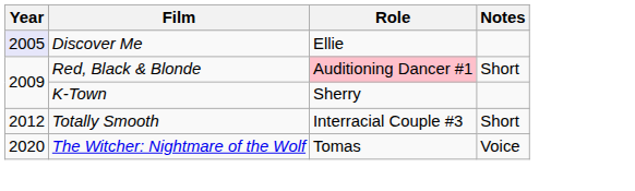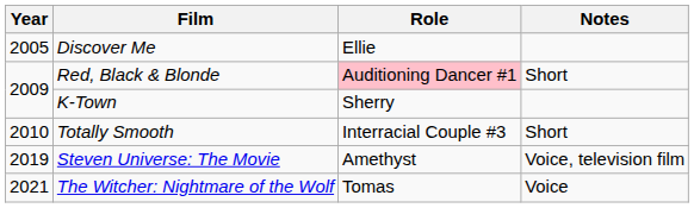 <table class="wikitable">
 <tr style="background:#ccc;">
 <th>Year</th>
 <th>Film</th>
 <th>Role</th>
 <th>Notes</th>
 </tr>
 <tr>
-<td style="background: lavender;">2005</td>
+<td>2005</td>
 <td><em>Discover Me</em></td>
 <td>Ellie</td>
 <td></td>
 </tr>
 <tr>
 <td rowspan="2">2009</td>
 <td><em>Red, Black & Blonde</em></td>
 <td style="background: pink;">Auditioning Dancer #1</td>
 <td>Short</td>
 </tr>
 <tr>
 <td><em>K-Town</em></td>
 <td>Sherry</td>
 <td></td>
 </tr>
 <tr>
-<td>2012</td>
+<td>2010</td>
 <td><em>Totally Smooth</em></td>
 <td>Interracial Couple #3</td>
 <td>Short</td>
 </tr>
 <tr>
-<td>2020</td>
+<td>2019</td>
+<td><em><a href='#'>Steven Universe: The Movie</a></em></td>
+<td>Amethyst</td>
+<td>Voice, television film</td>
+</tr>
+<tr>
+<td>2021</td>
 <td><em><a href='#'>The Witcher: Nightmare of the Wolf</a></em></td>
 <td>Tomas</td>
 <td>Voice</td>
 </tr>
 </table>
